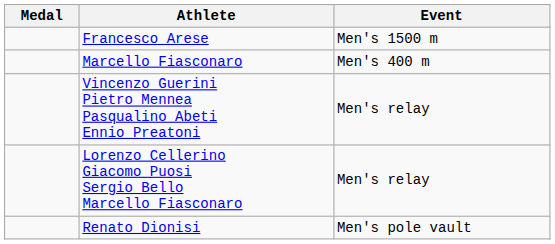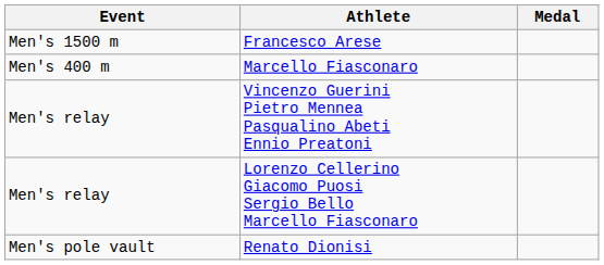 <table class="wikitable" style="width:40%; font-size:100%; text-align:left;">
 <tr>
+<th>Event</th>
+<th>Athlete</th>
 <th>Medal</th>
-<th>Athlete</th>
-<th>Event</th>
 </tr>
 <tr>
+<td>Men's 1500 m</td>
+<td><a href='#'>Francesco Arese</a></td>
 <td align=center></td>
-<td><a href='#'>Francesco Arese</a></td>
-<td>Men's 1500 m</td>
 </tr>
 <tr>
+<td>Men's 400 m</td>
+<td><a href='#'>Marcello Fiasconaro</a></td>
 <td align=center></td>
-<td><a href='#'>Marcello Fiasconaro</a></td>
-<td>Men's 400 m</td>
 </tr>
 <tr>
+<td>Men's  relay</td>
+<td><a href='#'>Vincenzo Guerini</a><br><a href='#'>Pietro Mennea</a><br><a href='#'>Pasqualino Abeti</a><br><a href='#'>Ennio Preatoni</a></td>
 <td align=center></td>
-<td><a href='#'>Vincenzo Guerini</a><br><a href='#'>Pietro Mennea</a><br><a href='#'>Pasqualino Abeti</a><br><a href='#'>Ennio Preatoni</a></td>
-<td>Men's  relay</td>
 </tr>
 <tr>
+<td>Men's  relay</td>
+<td><a href='#'>Lorenzo Cellerino</a><br><a href='#'>Giacomo Puosi</a><br><a href='#'>Sergio Bello</a><br><a href='#'>Marcello Fiasconaro</a></td>
 <td align=center></td>
-<td><a href='#'>Lorenzo Cellerino</a><br><a href='#'>Giacomo Puosi</a><br><a href='#'>Sergio Bello</a><br><a href='#'>Marcello Fiasconaro</a></td>
-<td>Men's  relay</td>
 </tr>
 <tr>
+<td>Men's pole vault</td>
+<td><a href='#'>Renato Dionisi</a></td>
 <td align=center></td>
-<td><a href='#'>Renato Dionisi</a></td>
-<td>Men's pole vault</td>
 </tr>
 </table>
